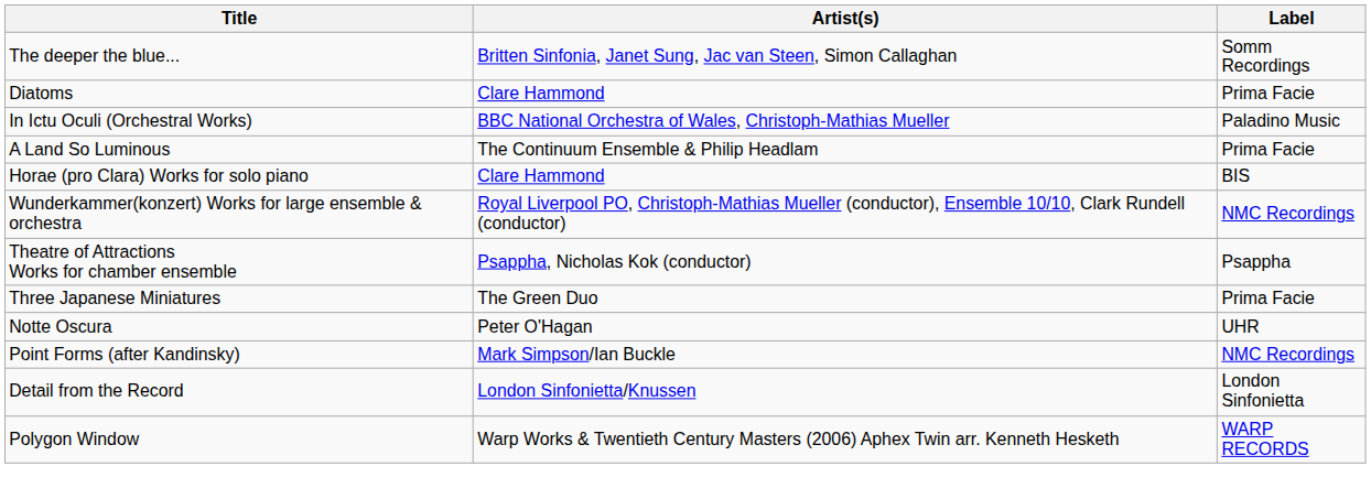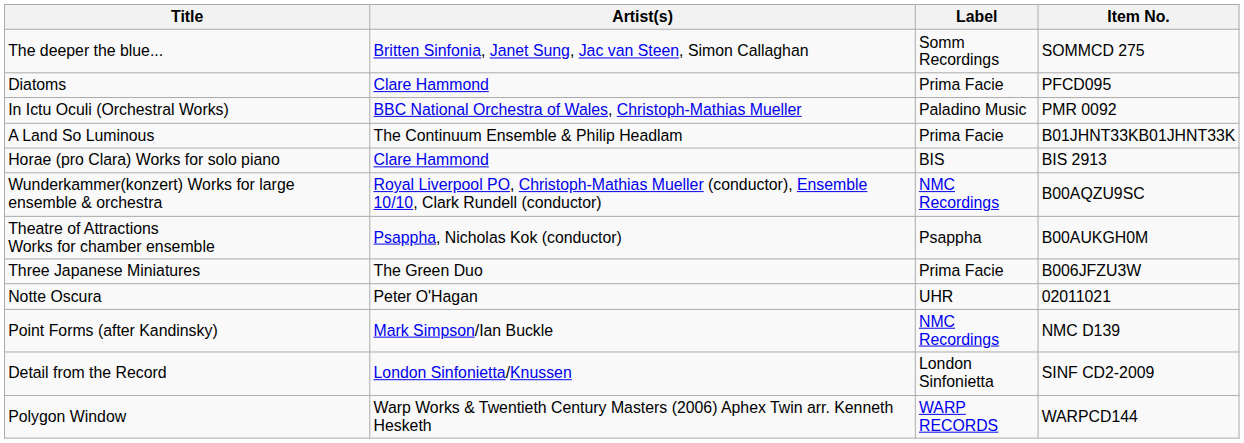 <table class="wikitable">
 <tr>
 <th>Title</th>
 <th>Artist(s)</th>
 <th>Label</th>
+<th>Item No.</th>
 </tr>
 <tr>
 <td>The deeper the blue...</td>
 <td><a href='#'>Britten Sinfonia</a>, <a href='#'>Janet Sung</a>, <a href='#'>Jac van Steen</a>, Simon Callaghan</td>
 <td>Somm Recordings</td>
+<td>SOMMCD 275</td>
 </tr>
 <tr>
 <td>Diatoms</td>
 <td><a href='#'>Clare Hammond</a></td>
 <td>Prima Facie</td>
+<td>PFCD095</td>
 </tr>
 <tr>
 <td>In Ictu Oculi (Orchestral Works)</td>
 <td><a href='#'>BBC National Orchestra of Wales</a>, <a href='#'>Christoph-Mathias Mueller</a></td>
 <td>Paladino Music</td>
+<td>PMR 0092</td>
 </tr>
 <tr>
 <td>A Land So Luminous</td>
 <td>The Continuum Ensemble & Philip Headlam</td>
 <td>Prima Facie</td>
+<td>B01JHNT33KB01JHNT33K</td>
 </tr>
 <tr>
 <td>Horae (pro Clara) Works for solo piano</td>
 <td><a href='#'>Clare Hammond</a></td>
 <td>BIS</td>
+<td>BIS 2913</td>
 </tr>
 <tr>
 <td>Wunderkammer(konzert) Works for large ensemble & orchestra</td>
 <td><a href='#'>Royal Liverpool PO</a>, <a href='#'>Christoph-Mathias Mueller</a> (conductor), <a href='#'>Ensemble 10/10</a>, Clark Rundell (conductor)</td>
 <td><a href='#'>NMC Recordings</a></td>
+<td>B00AQZU9SC</td>
 </tr>
 <tr>
 <td>Theatre of Attractions<br>Works for chamber ensemble</td>
 <td><a href='#'>Psappha</a>, Nicholas Kok (conductor)</td>
 <td>Psappha</td>
+<td>B00AUKGH0M</td>
 </tr>
 <tr>
 <td>Three Japanese Miniatures</td>
 <td>The Green Duo</td>
 <td>Prima Facie</td>
+<td>B006JFZU3W</td>
 </tr>
 <tr>
 <td>Notte Oscura</td>
 <td>Peter O'Hagan</td>
 <td>UHR</td>
+<td>02011021</td>
 </tr>
 <tr>
 <td>Point Forms (after Kandinsky)</td>
 <td><a href='#'>Mark Simpson</a>/Ian Buckle</td>
 <td><a href='#'>NMC Recordings</a></td>
+<td>NMC D139</td>
 </tr>
 <tr>
 <td>Detail from the Record</td>
 <td><a href='#'>London Sinfonietta</a>/<a href='#'>Knussen</a></td>
 <td>London Sinfonietta</td>
+<td>SINF CD2-2009</td>
 </tr>
 <tr>
 <td>Polygon Window</td>
 <td>Warp Works & Twentieth Century Masters (2006) Aphex Twin arr. Kenneth Hesketh</td>
 <td><a href='#'>WARP RECORDS</a></td>
+<td>WARPCD144</td>
 </tr>
 </table>
